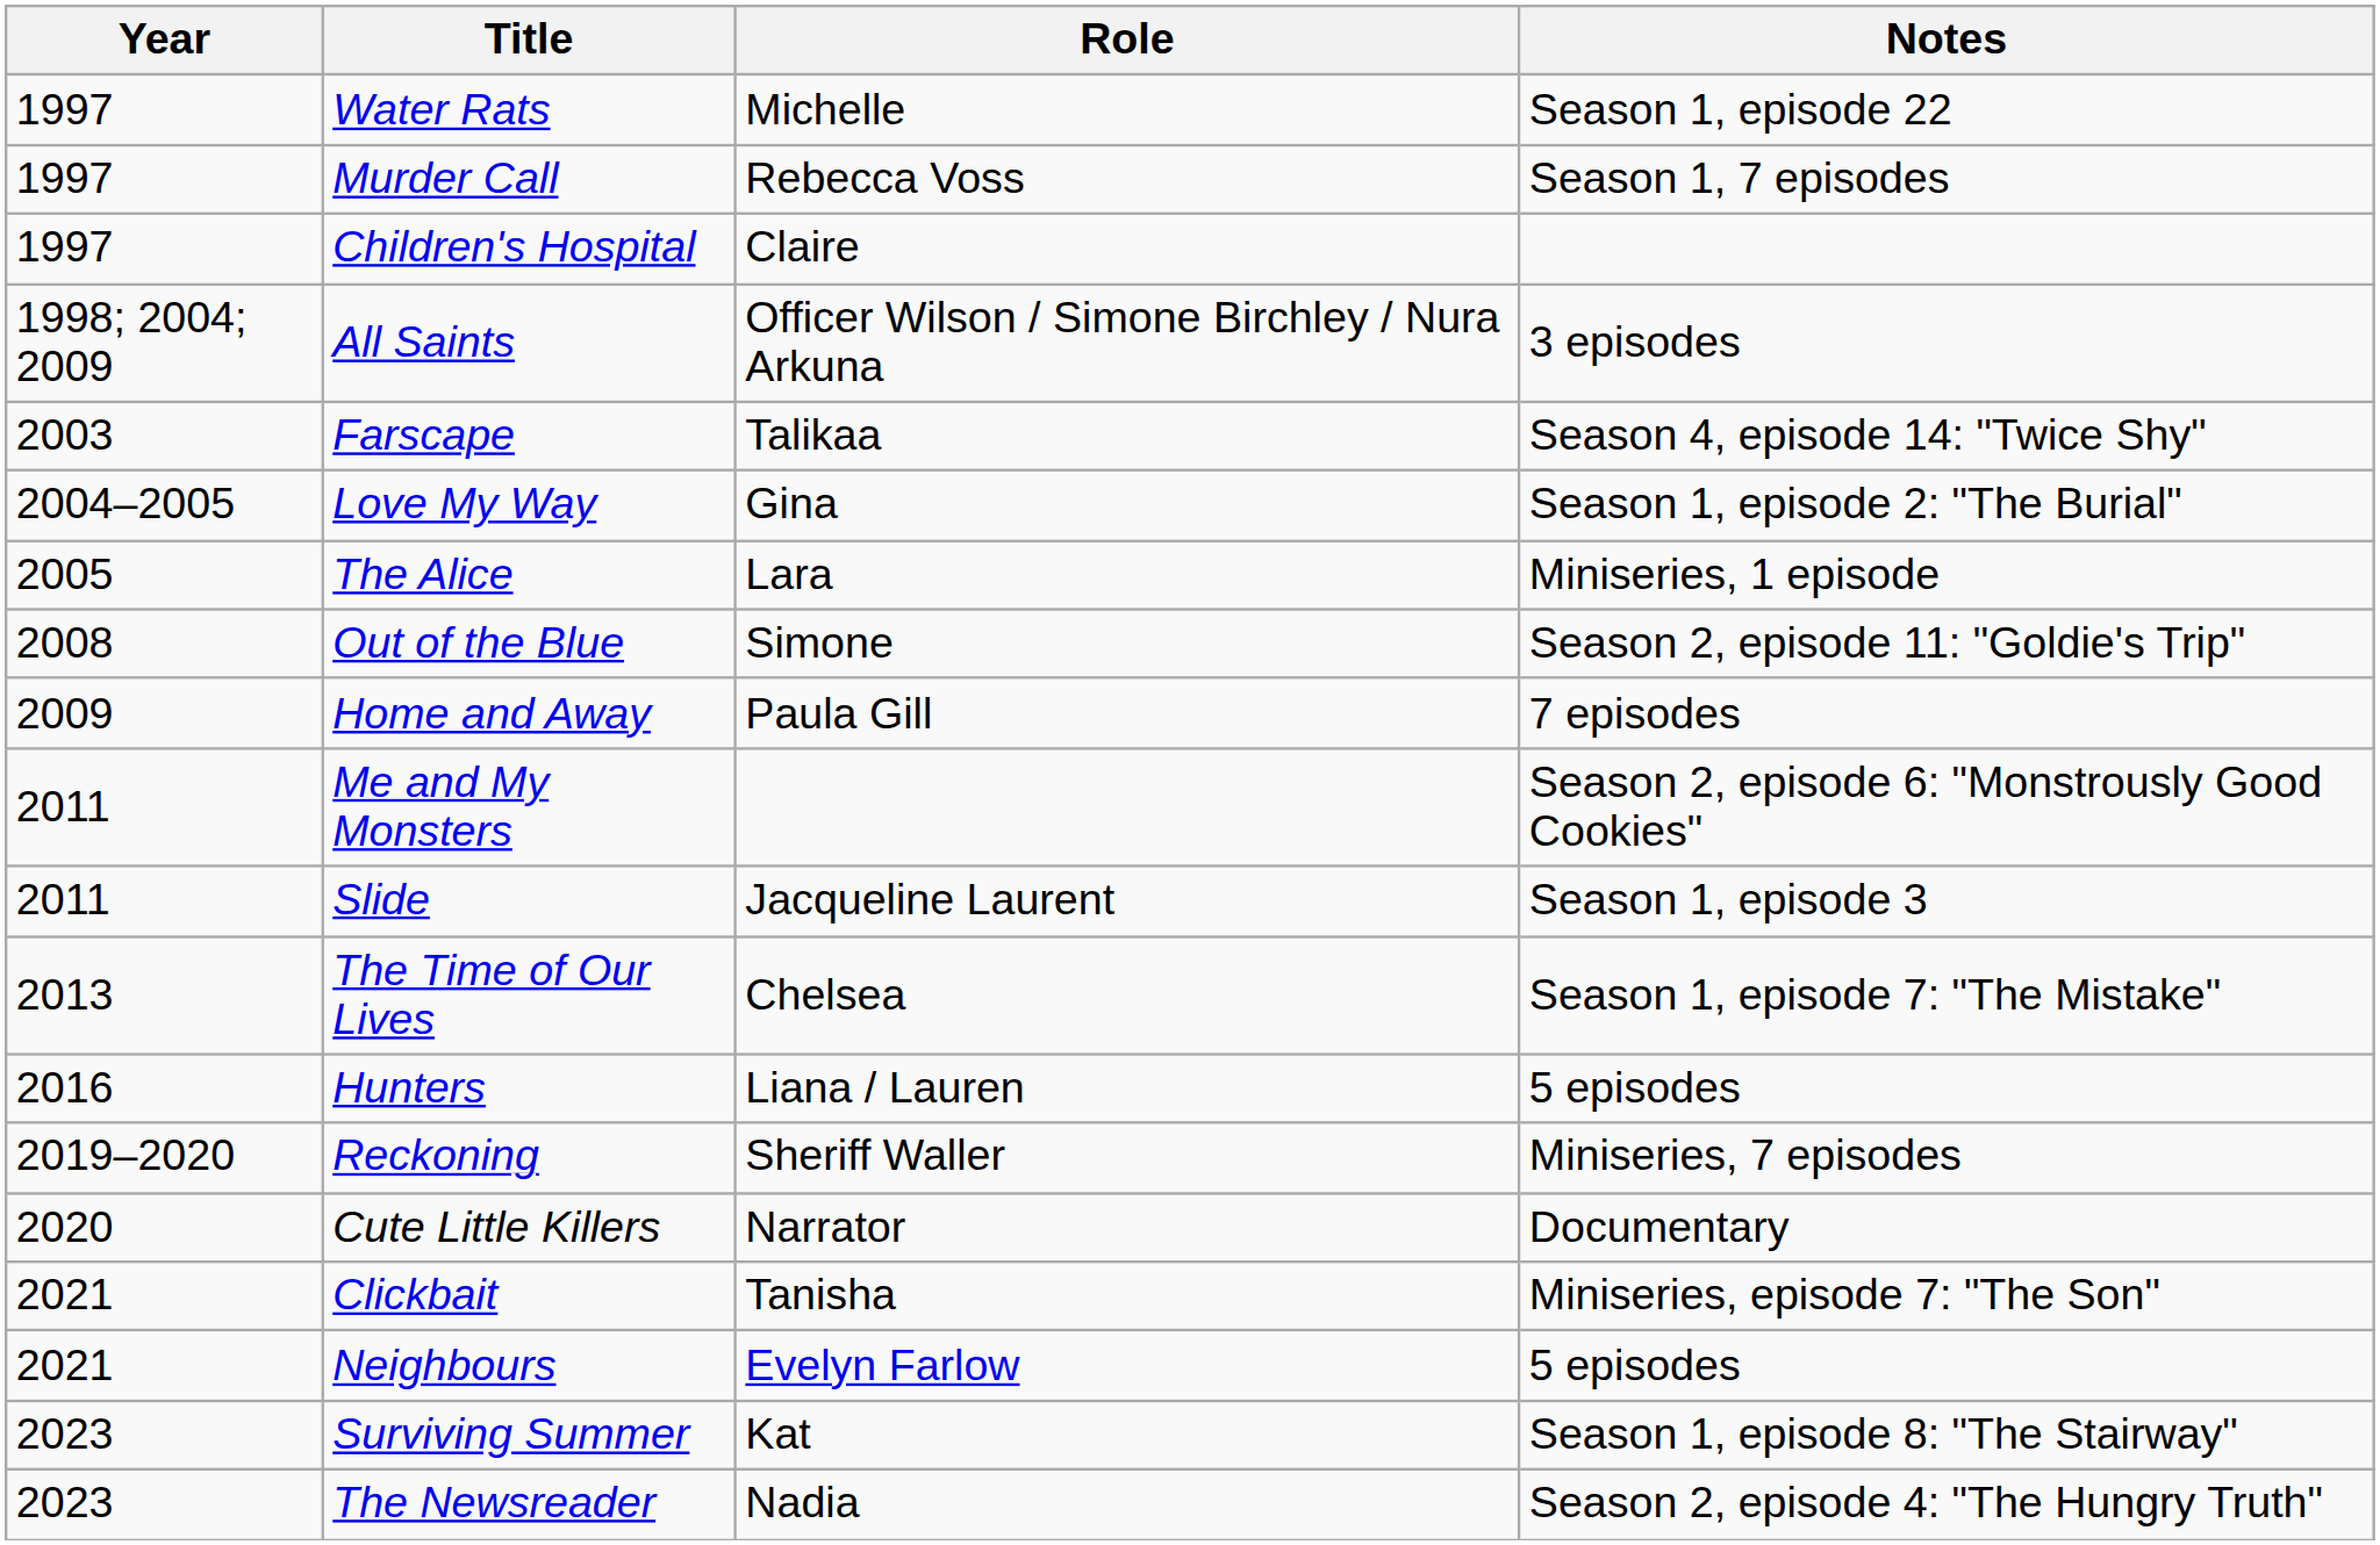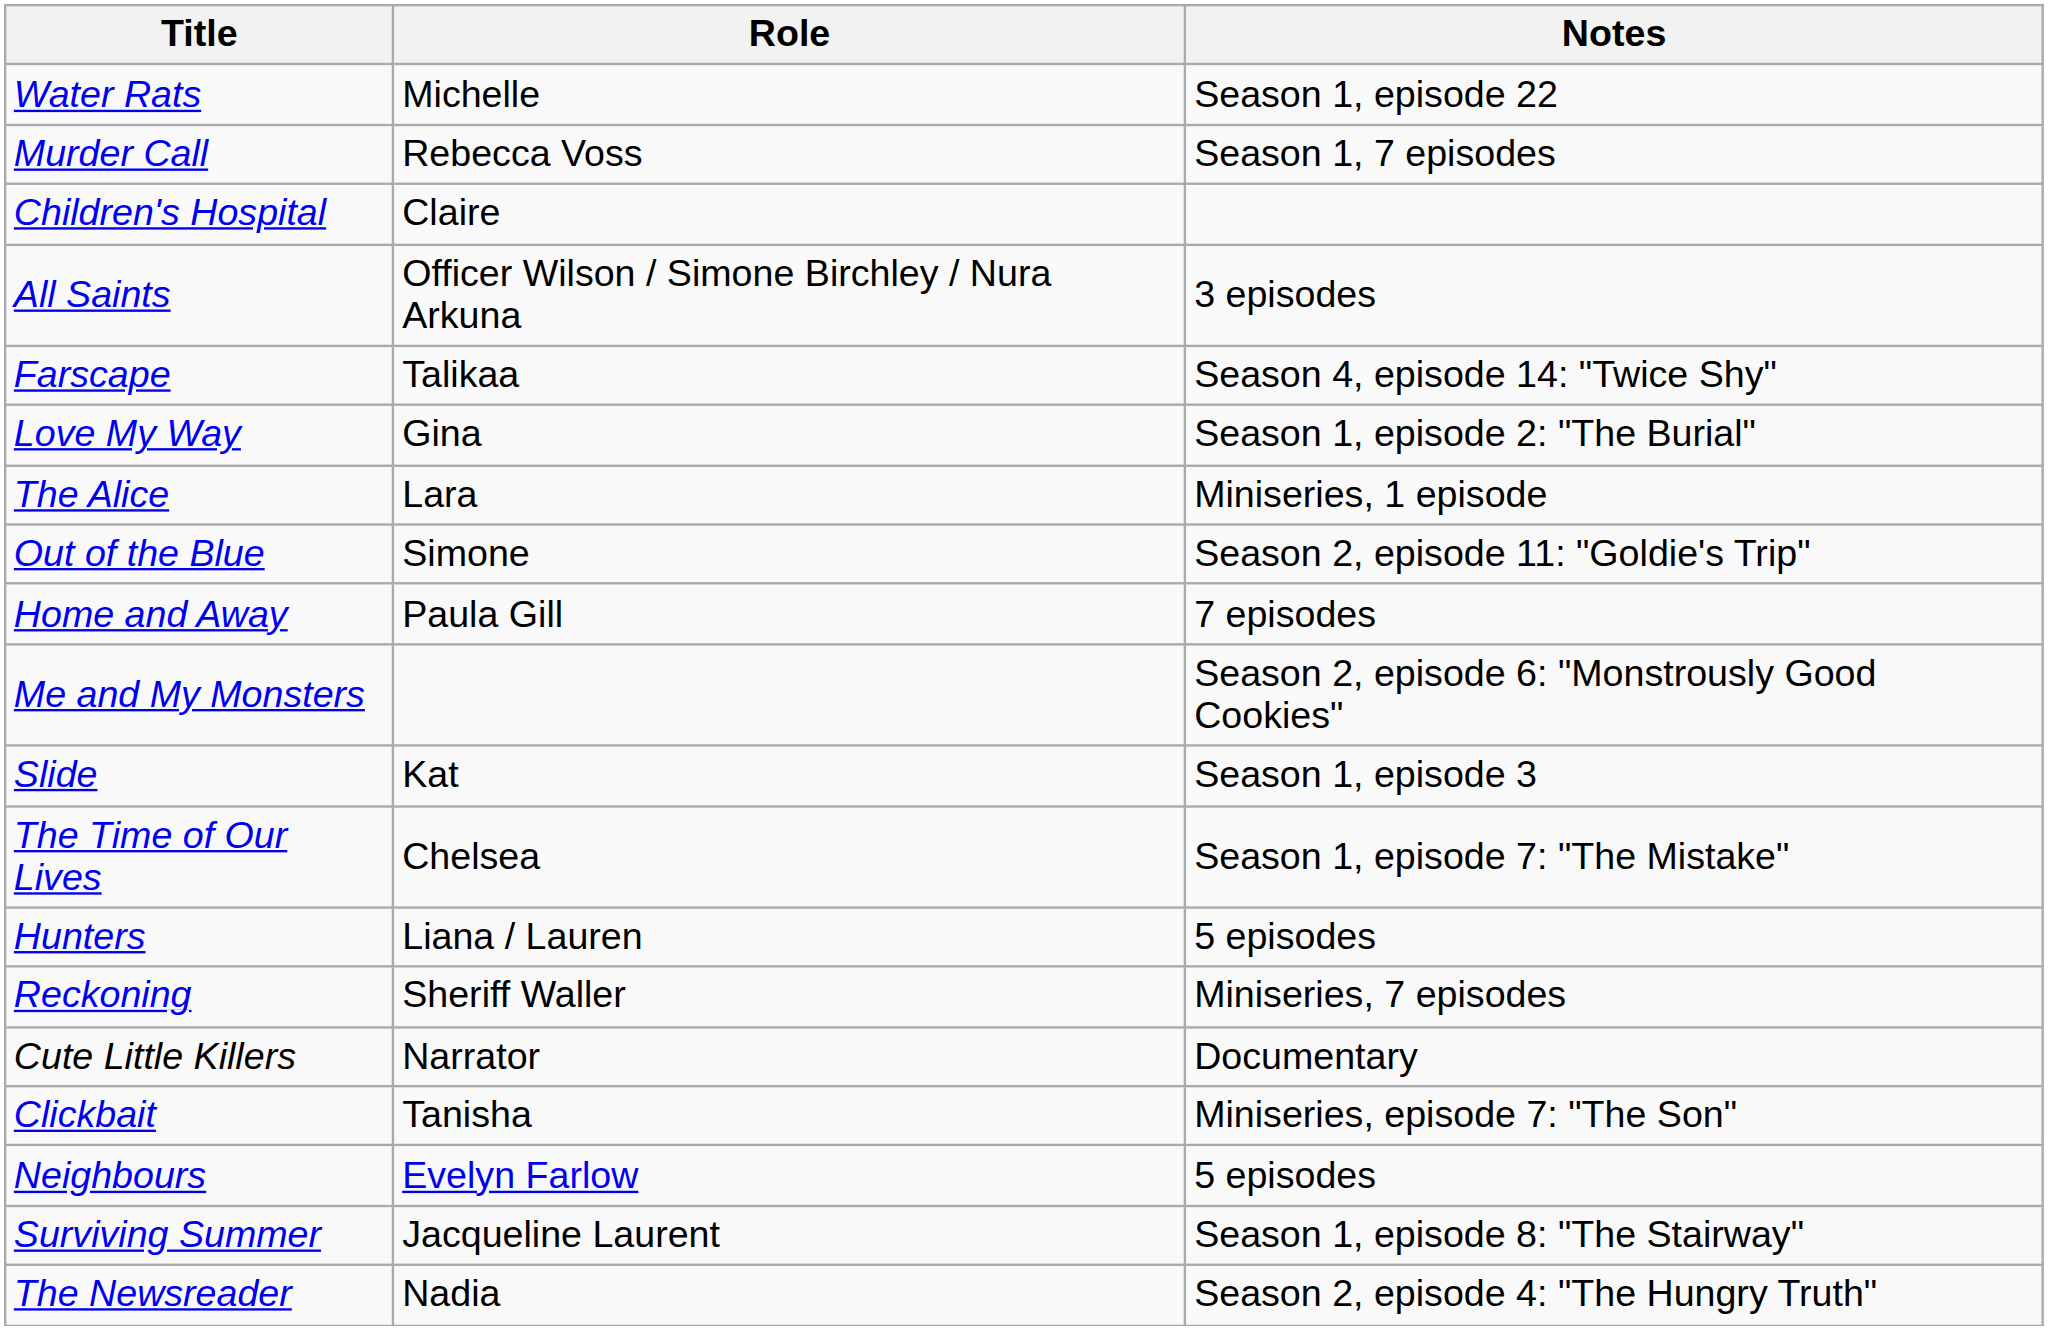 <table class="wikitable sortable">
 <tr>
-<th>Year</th>
 <th>Title</th>
 <th>Role</th>
 <th>Notes</th>
 </tr>
 <tr>
-<td>1997</td>
 <td><em><a href='#'>Water Rats</a></em></td>
 <td>Michelle</td>
 <td>Season 1, episode 22</td>
 </tr>
 <tr>
-<td>1997</td>
 <td><em><a href='#'>Murder Call</a></em></td>
 <td>Rebecca Voss</td>
 <td>Season 1, 7 episodes</td>
 </tr>
 <tr>
-<td>1997</td>
 <td><em><a href='#'>Children's Hospital</a></em></td>
 <td>Claire</td>
 <td></td>
 </tr>
 <tr>
-<td>1998; 2004; 2009</td>
 <td><em><a href='#'>All Saints</a></em></td>
 <td>Officer Wilson / Simone Birchley / Nura Arkuna</td>
 <td>3 episodes</td>
 </tr>
 <tr>
-<td>2003</td>
 <td><em><a href='#'>Farscape</a></em></td>
 <td>Talikaa</td>
 <td>Season 4, episode 14: "Twice Shy"</td>
 </tr>
 <tr>
-<td>2004–2005</td>
 <td><em><a href='#'>Love My Way</a></em></td>
 <td>Gina</td>
 <td>Season 1, episode 2: "The Burial"</td>
 </tr>
 <tr>
-<td>2005</td>
 <td><em><a href='#'>The Alice</a></em></td>
 <td>Lara</td>
 <td>Miniseries, 1 episode</td>
 </tr>
 <tr>
-<td>2008</td>
 <td><em><a href='#'>Out of the Blue</a></em></td>
 <td>Simone</td>
 <td>Season 2, episode 11: "Goldie's Trip"</td>
 </tr>
 <tr>
-<td>2009</td>
 <td><em><a href='#'>Home and Away</a></em></td>
 <td>Paula Gill</td>
 <td>7 episodes</td>
 </tr>
 <tr>
-<td>2011</td>
 <td><em><a href='#'>Me and My Monsters</a></em></td>
 <td></td>
 <td>Season 2, episode 6: "Monstrously Good Cookies"</td>
 </tr>
 <tr>
-<td>2011</td>
 <td><em><a href='#'>Slide</a></em></td>
-<td>Jacqueline Laurent</td>
+<td>Kat</td>
 <td>Season 1, episode 3</td>
 </tr>
 <tr>
-<td>2013</td>
 <td><em><a href='#'>The Time of Our Lives</a></em></td>
 <td>Chelsea</td>
 <td>Season 1, episode 7: "The Mistake"</td>
 </tr>
 <tr>
-<td>2016</td>
 <td><em><a href='#'>Hunters</a></em></td>
 <td>Liana / Lauren</td>
 <td>5 episodes</td>
 </tr>
 <tr>
-<td>2019–2020</td>
 <td><em><a href='#'>Reckoning</a></em></td>
 <td>Sheriff Waller</td>
 <td>Miniseries, 7 episodes</td>
 </tr>
 <tr>
-<td>2020</td>
 <td><em>Cute Little Killers</em></td>
 <td>Narrator</td>
 <td>Documentary</td>
 </tr>
 <tr>
-<td>2021</td>
 <td><em><a href='#'>Clickbait</a></em></td>
 <td>Tanisha</td>
 <td>Miniseries, episode 7: "The Son"</td>
 </tr>
 <tr>
-<td>2021</td>
 <td><em><a href='#'>Neighbours</a></em></td>
 <td><a href='#'>Evelyn Farlow</a></td>
 <td>5 episodes</td>
 </tr>
 <tr>
-<td>2023</td>
 <td><em><a href='#'>Surviving Summer</a></em></td>
-<td>Kat</td>
+<td>Jacqueline Laurent</td>
 <td>Season 1, episode 8: "The Stairway"</td>
 </tr>
 <tr>
-<td>2023</td>
 <td><em><a href='#'>The Newsreader</a></em></td>
 <td>Nadia</td>
 <td>Season 2, episode 4: "The Hungry Truth"</td>
 </tr>
 </table>
